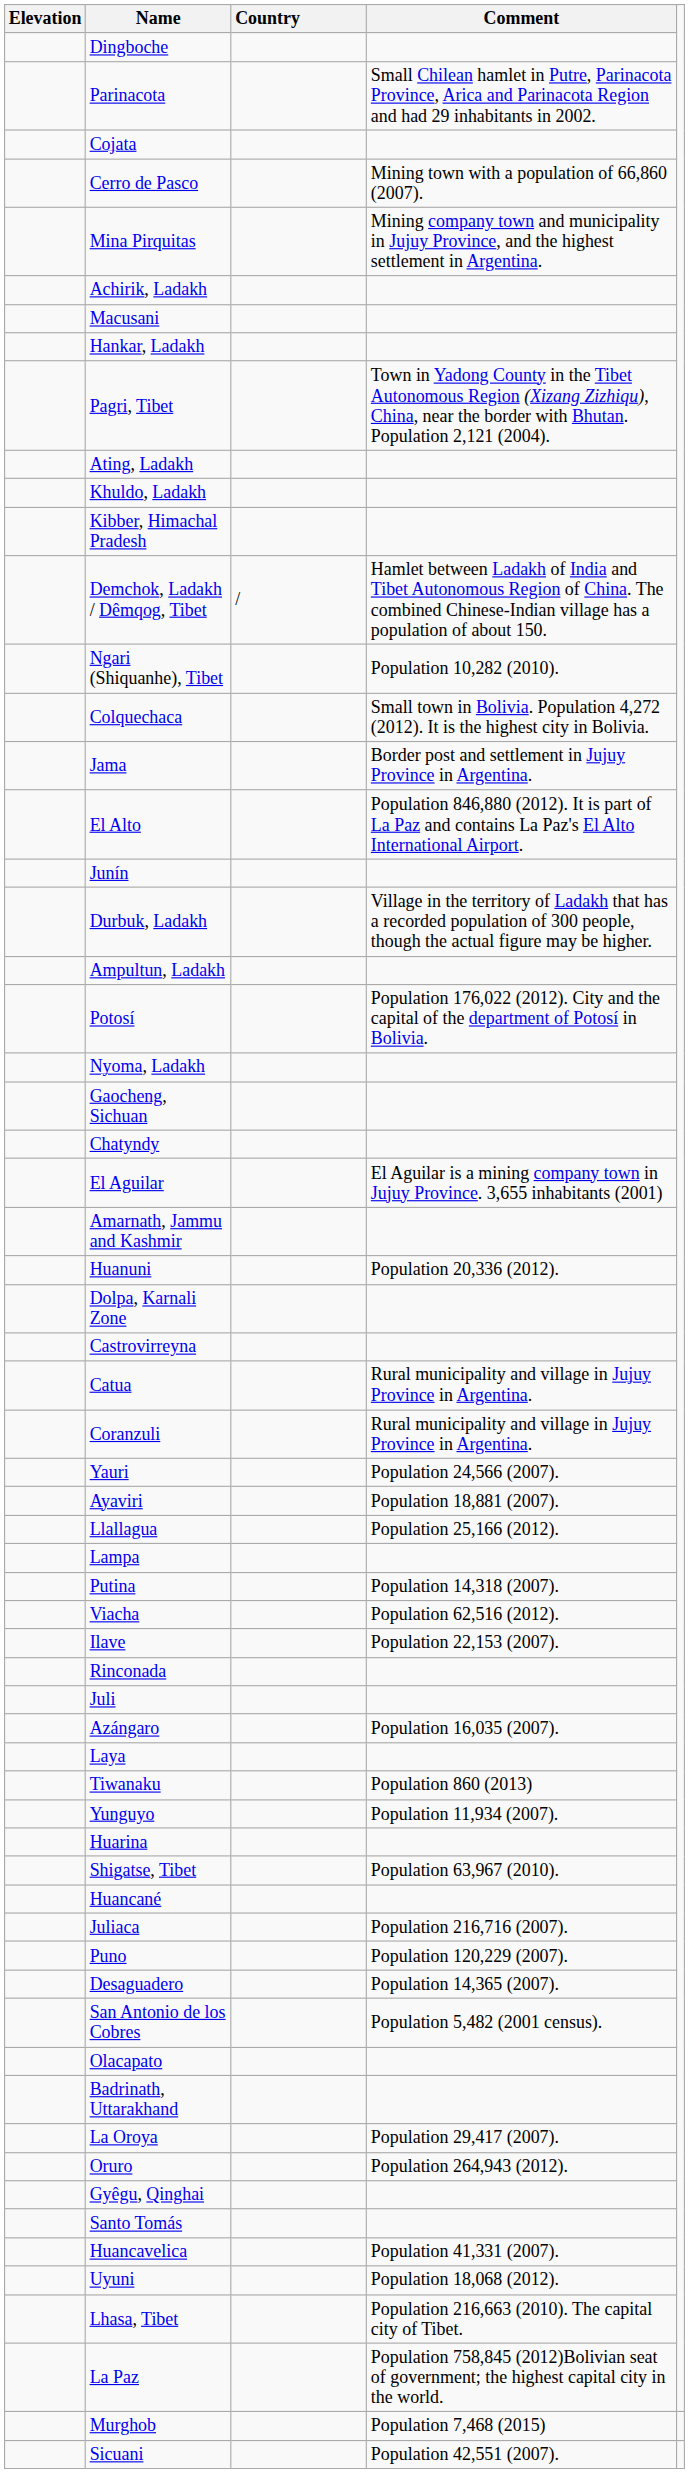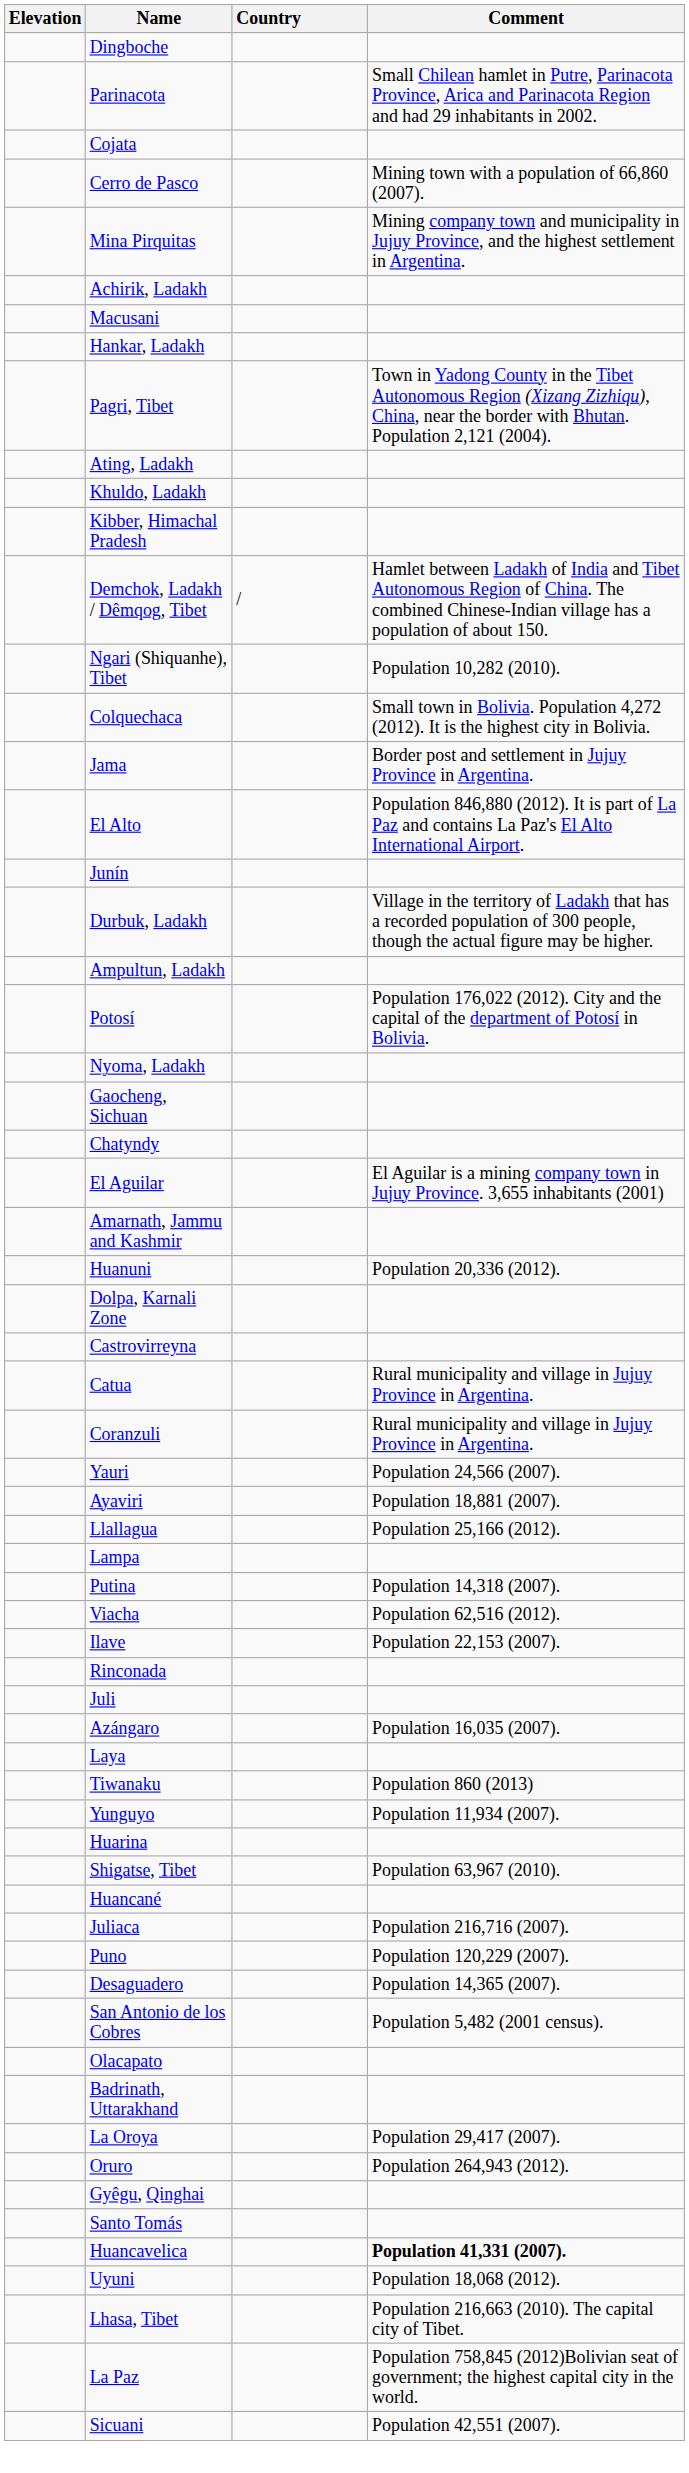 <table class="wikitable sortable">
 <tr>
 <th>Elevation</th>
 <th>Name</th>
 <th>Country              </th>
 <th>Comment</th>
 </tr>
 <tr>
 <td></td>
 <td><a href='#'>Dingboche</a></td>
 <td></td>
 <td></td>
 </tr>
 <tr>
 <td></td>
 <td><a href='#'>Parinacota</a></td>
 <td></td>
 <td>Small <a href='#'>Chilean</a> hamlet in <a href='#'>Putre</a>, <a href='#'>Parinacota Province</a>, <a href='#'>Arica and Parinacota Region</a> and had 29 inhabitants in 2002.</td>
 </tr>
 <tr>
 <td></td>
 <td><a href='#'>Cojata</a></td>
 <td></td>
 <td></td>
 </tr>
 <tr>
 <td></td>
 <td><a href='#'>Cerro de Pasco</a></td>
 <td></td>
 <td>Mining town with a population of 66,860 (2007).</td>
 </tr>
 <tr>
 <td></td>
 <td><a href='#'>Mina Pirquitas</a></td>
 <td></td>
 <td>Mining <a href='#'>company town</a> and municipality in <a href='#'>Jujuy Province</a>, and the highest settlement in <a href='#'>Argentina</a>.</td>
 </tr>
 <tr>
 <td></td>
 <td><a href='#'>Achirik</a>, <a href='#'>Ladakh</a></td>
 <td></td>
 <td></td>
 </tr>
 <tr>
 <td></td>
 <td><a href='#'>Macusani</a></td>
 <td></td>
 <td></td>
 </tr>
 <tr>
 <td></td>
 <td><a href='#'>Hankar</a>, <a href='#'>Ladakh</a></td>
 <td></td>
 <td></td>
 </tr>
 <tr>
 <td></td>
 <td><a href='#'>Pagri</a>, <a href='#'>Tibet</a></td>
 <td></td>
 <td>Town in <a href='#'>Yadong County</a> in the <a href='#'>Tibet Autonomous Region</a> <em>(<a href='#'>Xizang Zizhiqu</a>)</em>, <a href='#'>China</a>, near the border with <a href='#'>Bhutan</a>. Population 2,121 (2004).</td>
 </tr>
 <tr>
 <td></td>
 <td><a href='#'>Ating</a>, <a href='#'>Ladakh</a></td>
 <td></td>
 <td></td>
 </tr>
 <tr>
 <td></td>
 <td><a href='#'>Khuldo</a>, <a href='#'>Ladakh</a></td>
 <td></td>
 <td></td>
 </tr>
 <tr>
 <td></td>
 <td><a href='#'>Kibber</a>, <a href='#'>Himachal Pradesh</a></td>
 <td></td>
 <td></td>
 </tr>
 <tr>
 <td></td>
 <td><a href='#'>Demchok</a>, <a href='#'>Ladakh</a> / <a href='#'>Dêmqog</a>, <a href='#'>Tibet</a></td>
 <td> / </td>
 <td>Hamlet between <a href='#'>Ladakh</a> of <a href='#'>India</a> and <a href='#'>Tibet Autonomous Region</a> of <a href='#'>China</a>. The combined Chinese-Indian village has a population of about 150.</td>
 </tr>
 <tr>
 <td></td>
 <td><a href='#'>Ngari</a> (Shiquanhe), <a href='#'>Tibet</a></td>
 <td></td>
 <td>Population 10,282 (2010).</td>
 </tr>
 <tr>
 <td></td>
 <td><a href='#'>Colquechaca</a></td>
 <td></td>
 <td>Small town in <a href='#'>Bolivia</a>. Population 4,272 (2012). It is the highest city in Bolivia.</td>
 </tr>
 <tr>
 <td></td>
 <td><a href='#'>Jama</a></td>
 <td></td>
 <td>Border post and settlement in <a href='#'>Jujuy Province</a> in <a href='#'>Argentina</a>.</td>
 </tr>
 <tr>
 <td></td>
 <td><a href='#'>El Alto</a></td>
 <td></td>
 <td>Population 846,880 (2012). It is part of <a href='#'>La Paz</a> and contains La Paz's <a href='#'>El Alto International Airport</a>.</td>
 </tr>
 <tr>
 <td></td>
 <td><a href='#'>Junín</a></td>
 <td></td>
 <td></td>
 </tr>
 <tr>
 <td></td>
 <td><a href='#'>Durbuk</a>, <a href='#'>Ladakh</a></td>
 <td></td>
 <td>Village in the territory of <a href='#'>Ladakh</a> that has a recorded population of 300 people, though the actual figure may be higher.</td>
 </tr>
 <tr>
 <td></td>
 <td><a href='#'>Ampultun</a>, <a href='#'>Ladakh</a></td>
 <td></td>
 <td></td>
 </tr>
 <tr>
 <td></td>
 <td><a href='#'>Potosí</a></td>
 <td></td>
 <td>Population 176,022 (2012). City and the capital of the <a href='#'>department of Potosí</a> in <a href='#'>Bolivia</a>.</td>
 </tr>
 <tr>
 <td></td>
 <td><a href='#'>Nyoma</a>, <a href='#'>Ladakh</a></td>
 <td></td>
 <td></td>
 </tr>
 <tr>
 <td></td>
 <td><a href='#'>Gaocheng</a>, <a href='#'>Sichuan</a></td>
 <td></td>
 <td></td>
 </tr>
 <tr>
 <td></td>
 <td><a href='#'>Chatyndy</a></td>
 <td></td>
 <td></td>
 </tr>
 <tr>
 <td></td>
 <td><a href='#'>El Aguilar</a></td>
 <td></td>
 <td>El Aguilar is a mining <a href='#'>company town</a> in <a href='#'>Jujuy Province</a>. 3,655 inhabitants (2001)</td>
 </tr>
 <tr>
 <td></td>
 <td><a href='#'>Amarnath</a>, <a href='#'>Jammu and Kashmir</a></td>
 <td></td>
 <td></td>
 </tr>
 <tr>
 <td></td>
 <td><a href='#'>Huanuni</a></td>
 <td></td>
 <td>Population 20,336 (2012).</td>
 </tr>
 <tr>
 <td></td>
 <td><a href='#'>Dolpa</a>, <a href='#'>Karnali Zone</a></td>
 <td></td>
 <td></td>
 </tr>
 <tr>
 <td></td>
 <td><a href='#'>Castrovirreyna</a></td>
 <td></td>
 <td></td>
 </tr>
 <tr>
 <td></td>
 <td><a href='#'>Catua</a></td>
 <td></td>
 <td>Rural municipality and village in <a href='#'>Jujuy Province</a> in <a href='#'>Argentina</a>.</td>
 </tr>
 <tr>
 <td></td>
 <td><a href='#'>Coranzuli</a></td>
 <td></td>
 <td>Rural municipality and village in <a href='#'>Jujuy Province</a> in <a href='#'>Argentina</a>.</td>
 </tr>
 <tr>
 <td></td>
 <td><a href='#'>Yauri</a></td>
 <td></td>
 <td>Population 24,566 (2007).</td>
 </tr>
 <tr>
 <td></td>
 <td><a href='#'>Ayaviri</a></td>
 <td></td>
 <td>Population 18,881 (2007).</td>
 </tr>
 <tr>
 <td></td>
 <td><a href='#'>Llallagua</a></td>
 <td></td>
 <td>Population 25,166 (2012).</td>
 </tr>
 <tr>
 <td></td>
 <td><a href='#'>Lampa</a></td>
 <td></td>
 <td></td>
 </tr>
 <tr>
 <td></td>
 <td><a href='#'>Putina</a></td>
 <td></td>
 <td>Population 14,318 (2007).</td>
 </tr>
 <tr>
 <td></td>
 <td><a href='#'>Viacha</a></td>
 <td></td>
 <td>Population 62,516 (2012).</td>
 </tr>
 <tr>
 <td></td>
 <td><a href='#'>Ilave</a></td>
 <td></td>
 <td>Population 22,153 (2007).</td>
 </tr>
 <tr>
 <td></td>
 <td><a href='#'>Rinconada</a></td>
 <td></td>
 <td></td>
 </tr>
 <tr>
 <td></td>
 <td><a href='#'>Juli</a></td>
 <td></td>
 <td></td>
 </tr>
 <tr>
 <td></td>
 <td><a href='#'>Azángaro</a></td>
 <td></td>
 <td>Population 16,035 (2007).</td>
 </tr>
 <tr>
 <td></td>
 <td><a href='#'>Laya</a></td>
 <td></td>
 <td></td>
 </tr>
 <tr>
 <td></td>
 <td><a href='#'>Tiwanaku</a></td>
 <td></td>
 <td>Population 860 (2013)</td>
 </tr>
 <tr>
 <td></td>
 <td><a href='#'>Yunguyo</a></td>
 <td></td>
 <td>Population 11,934 (2007).</td>
 </tr>
 <tr>
 <td></td>
 <td><a href='#'>Huarina</a></td>
 <td></td>
 <td></td>
 </tr>
 <tr>
 <td></td>
 <td><a href='#'>Shigatse</a>, <a href='#'>Tibet</a></td>
 <td></td>
 <td>Population 63,967 (2010).</td>
 </tr>
 <tr>
 <td></td>
 <td><a href='#'>Huancané</a></td>
 <td></td>
 <td></td>
 </tr>
 <tr>
 <td></td>
 <td><a href='#'>Juliaca</a></td>
 <td></td>
 <td>Population 216,716 (2007).</td>
 </tr>
 <tr>
 <td></td>
 <td><a href='#'>Puno</a></td>
 <td></td>
 <td>Population 120,229 (2007).</td>
 </tr>
 <tr>
 <td></td>
 <td><a href='#'>Desaguadero</a></td>
 <td></td>
 <td>Population 14,365 (2007).</td>
 </tr>
 <tr>
 <td></td>
 <td><a href='#'>San Antonio de los Cobres</a></td>
 <td></td>
 <td>Population  5,482 (2001 census).</td>
 </tr>
 <tr>
 <td></td>
 <td><a href='#'>Olacapato</a></td>
 <td></td>
 <td></td>
 </tr>
 <tr>
 <td></td>
 <td><a href='#'>Badrinath</a>, <a href='#'>Uttarakhand</a></td>
 <td></td>
 <td></td>
 </tr>
 <tr>
 <td></td>
 <td><a href='#'>La Oroya</a></td>
 <td></td>
 <td>Population 29,417 (2007).</td>
 </tr>
 <tr>
 <td></td>
 <td><a href='#'>Oruro</a></td>
 <td></td>
 <td>Population 264,943 (2012).</td>
 </tr>
 <tr>
 <td></td>
 <td><a href='#'>Gyêgu</a>, <a href='#'>Qinghai</a></td>
 <td></td>
 <td></td>
 </tr>
 <tr>
 <td></td>
 <td><a href='#'>Santo Tomás</a></td>
 <td></td>
 <td></td>
 </tr>
 <tr>
 <td></td>
 <td><a href='#'>Huancavelica</a></td>
 <td></td>
-<td>Population 41,331 (2007).</td>
+<td><strong>Population 41,331 (2007).</strong></td>
 </tr>
 <tr>
 <td></td>
 <td><a href='#'>Uyuni</a></td>
 <td></td>
 <td>Population 18,068 (2012).</td>
 </tr>
 <tr>
 <td></td>
 <td><a href='#'>Lhasa</a>, <a href='#'>Tibet</a></td>
 <td></td>
 <td>Population 216,663 (2010). The capital city of Tibet.</td>
 </tr>
 <tr>
 <td></td>
 <td><a href='#'>La Paz</a></td>
 <td></td>
 <td>Population 758,845 (2012)Bolivian seat of government; the highest capital city in the world.</td>
 </tr>
 <tr>
 <td></td>
-<td><a href='#'>Murghob</a></td>
-<td></td>
-<td>Population 7,468 (2015)</td>
-<td></td>
-</tr>
-<tr>
-<td></td>
 <td><a href='#'>Sicuani</a></td>
 <td></td>
 <td>Population 42,551 (2007).</td>
 </tr>
 </table>
